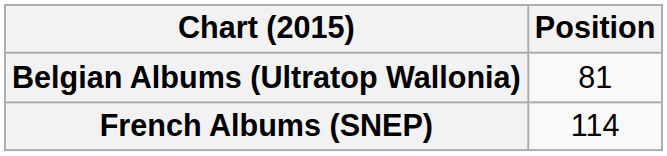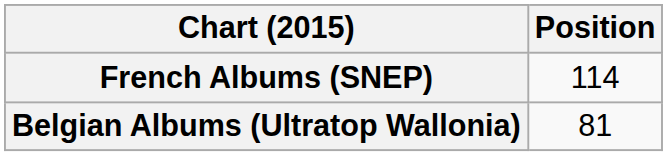 <table class="wikitable sortable plainrowheaders" style="text-align:center">
 <tr>
 <th scope="col">Chart (2015)</th>
 <th scope="col">Position</th>
 </tr>
 <tr>
+<th scope="row">French Albums (SNEP)</th>
+<td>114</td>
+</tr>
+<tr>
 <th scope="row">Belgian Albums (Ultratop Wallonia)</th>
 <td>81</td>
 </tr>
-<tr>
-<th scope="row">French Albums (SNEP)</th>
-<td>114</td>
-</tr>
 </table>
